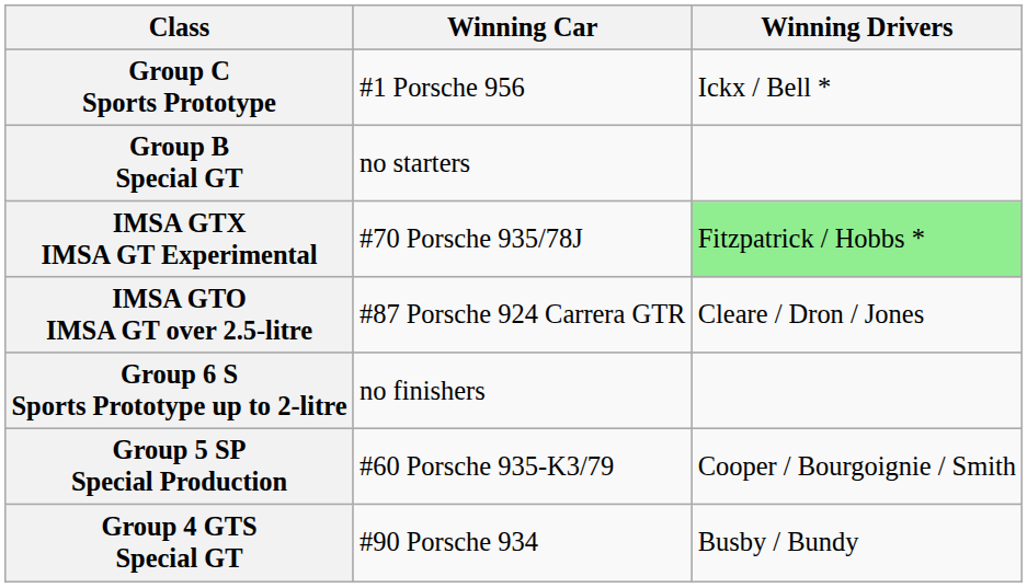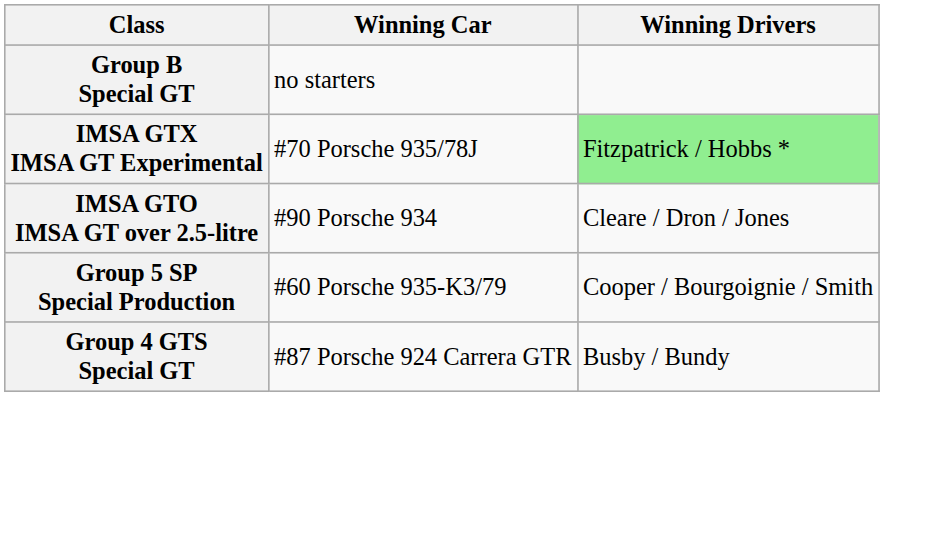 <table class="wikitable" style="font-size: 95%">
 <tr>
 <th>Class</th>
 <th>Winning Car</th>
 <th>Winning Drivers</th>
-</tr>
-<tr>
-<th>Group C<br> Sports Prototype</th>
-<td>#1 Porsche 956</td>
-<td>Ickx / Bell *</td>
 </tr>
 <tr>
 <th>Group B<br> Special GT</th>
 <td>no starters</td>
 <td></td>
 </tr>
 <tr>
 <th>IMSA GTX<br>IMSA GT Experimental</th>
 <td>#70 Porsche 935/78J</td>
 <td style="background: lightgreen;">Fitzpatrick / Hobbs *</td>
 </tr>
 <tr>
 <th>IMSA GTO<br>IMSA GT over 2.5-litre</th>
-<td>#87 Porsche 924 Carrera GTR</td>
+<td>#90 Porsche 934</td>
 <td>Cleare / Dron / Jones</td>
-</tr>
-<tr>
-<th>Group 6 S<br> Sports Prototype up to 2-litre</th>
-<td>no finishers</td>
-<td></td>
 </tr>
 <tr>
 <th>Group 5 SP<br> Special Production</th>
 <td>#60 Porsche 935-K3/79</td>
 <td>Cooper / Bourgoignie / Smith</td>
 </tr>
 <tr>
 <th>Group 4 GTS<br> Special GT</th>
-<td>#90 Porsche 934</td>
+<td>#87 Porsche 924 Carrera GTR</td>
 <td>Busby / Bundy</td>
 </tr>
 </table>
